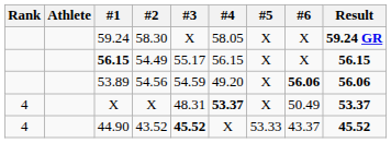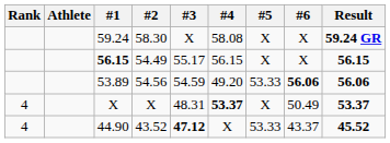 <table class="wikitable sortable" style="text-align:center">
 <tr>
 <th>Rank</th>
 <th>Athlete</th>
 <th>#1</th>
 <th>#2</th>
 <th>#3</th>
 <th>#4</th>
 <th>#5</th>
 <th>#6</th>
 <th>Result</th>
 </tr>
 <tr>
 <td></td>
 <td align=left></td>
 <td>59.24</td>
 <td>58.30</td>
 <td>X</td>
-<td>58.05</td>
+<td>58.08</td>
 <td>X</td>
 <td>X</td>
 <td><strong>59.24</strong> <strong><a href='#'>GR</a></strong></td>
 </tr>
 <tr>
 <td></td>
 <td align=left></td>
 <td><strong>56.15</strong></td>
 <td>54.49</td>
 <td>55.17</td>
 <td>56.15</td>
 <td>X</td>
 <td>X</td>
 <td><strong>56.15</strong></td>
 </tr>
 <tr>
 <td></td>
 <td align=left></td>
 <td>53.89</td>
 <td>54.56</td>
 <td>54.59</td>
 <td>49.20</td>
-<td>X</td>
+<td>53.33</td>
 <td><strong>56.06</strong></td>
 <td><strong>56.06</strong></td>
 </tr>
 <tr>
 <td>4</td>
 <td align=left></td>
 <td>X</td>
 <td>X</td>
 <td>48.31</td>
 <td><strong>53.37</strong></td>
 <td>X</td>
 <td>50.49</td>
 <td><strong>53.37</strong></td>
 </tr>
 <tr>
 <td>4</td>
 <td align=left></td>
 <td>44.90</td>
 <td>43.52</td>
-<td><strong>45.52</strong></td>
+<td><strong>47.12</strong></td>
 <td>X</td>
 <td>53.33</td>
 <td>43.37</td>
 <td><strong>45.52</strong></td>
 </tr>
 </table>
